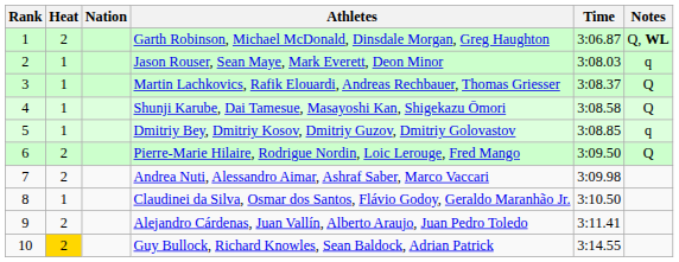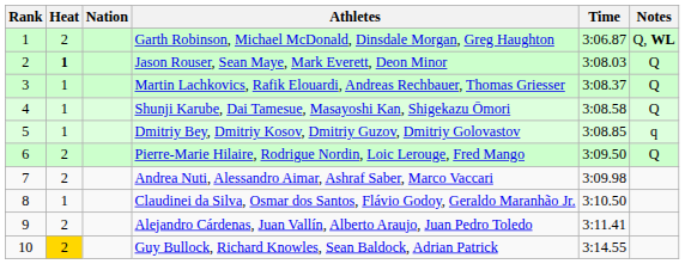 <table class="wikitable sortable" style="text-align:center">
 <tr>
 <th>Rank</th>
 <th>Heat</th>
 <th>Nation</th>
 <th>Athletes</th>
 <th>Time</th>
 <th>Notes</th>
 </tr>
 <tr bgcolor=ccffcc>
 <td>1</td>
 <td>2</td>
 <td align=left></td>
 <td align=left><a href='#'>Garth Robinson</a>, <a href='#'>Michael McDonald</a>, <a href='#'>Dinsdale Morgan</a>, <a href='#'>Greg Haughton</a></td>
 <td>3:06.87</td>
 <td>Q, <strong>WL</strong></td>
 </tr>
 <tr bgcolor=ccffcc>
 <td>2</td>
-<td>1</td>
+<td><strong>1</strong></td>
 <td align=left></td>
 <td align=left><a href='#'>Jason Rouser</a>, <a href='#'>Sean Maye</a>, <a href='#'>Mark Everett</a>, <a href='#'>Deon Minor</a></td>
 <td>3:08.03</td>
-<td>q</td>
+<td>Q</td>
 </tr>
 <tr bgcolor=ccffcc>
 <td>3</td>
 <td>1</td>
 <td align=left></td>
 <td align=left><a href='#'>Martin Lachkovics</a>, <a href='#'>Rafik Elouardi</a>, <a href='#'>Andreas Rechbauer</a>, <a href='#'>Thomas Griesser</a></td>
 <td>3:08.37</td>
 <td>Q</td>
 </tr>
 <tr bgcolor=ddffdd>
 <td>4</td>
 <td>1</td>
 <td align=left></td>
 <td align=left><a href='#'>Shunji Karube</a>, <a href='#'>Dai Tamesue</a>, <a href='#'>Masayoshi Kan</a>, <a href='#'>Shigekazu Ōmori</a></td>
 <td>3:08.58</td>
 <td>Q</td>
 </tr>
 <tr bgcolor=ddffdd>
 <td>5</td>
 <td>1</td>
 <td align=left></td>
 <td align=left><a href='#'>Dmitriy Bey</a>, <a href='#'>Dmitriy Kosov</a>, <a href='#'>Dmitriy Guzov</a>, <a href='#'>Dmitriy Golovastov</a></td>
 <td>3:08.85</td>
 <td>q</td>
 </tr>
 <tr bgcolor=ccffcc>
 <td>6</td>
 <td>2</td>
 <td align=left></td>
 <td align=left><a href='#'>Pierre-Marie Hilaire</a>, <a href='#'>Rodrigue Nordin</a>, <a href='#'>Loic Lerouge</a>, <a href='#'>Fred Mango</a></td>
 <td>3:09.50</td>
 <td>Q</td>
 </tr>
 <tr>
 <td>7</td>
 <td>2</td>
 <td align=left></td>
 <td align=left><a href='#'>Andrea Nuti</a>, <a href='#'>Alessandro Aimar</a>, <a href='#'>Ashraf Saber</a>, <a href='#'>Marco Vaccari</a></td>
 <td>3:09.98</td>
 <td></td>
 </tr>
 <tr>
 <td>8</td>
 <td>1</td>
 <td align=left></td>
 <td align=left><a href='#'>Claudinei da Silva</a>, <a href='#'>Osmar dos Santos</a>, <a href='#'>Flávio Godoy</a>, <a href='#'>Geraldo Maranhão Jr.</a></td>
 <td>3:10.50</td>
 <td></td>
 </tr>
 <tr>
 <td>9</td>
 <td>2</td>
 <td align=left></td>
 <td align=left><a href='#'>Alejandro Cárdenas</a>, <a href='#'>Juan Vallín</a>, <a href='#'>Alberto Araujo</a>, <a href='#'>Juan Pedro Toledo</a></td>
 <td>3:11.41</td>
 <td></td>
 </tr>
 <tr>
 <td>10</td>
 <td style="background: gold;">2</td>
 <td align=left></td>
 <td align=left><a href='#'>Guy Bullock</a>, <a href='#'>Richard Knowles</a>, <a href='#'>Sean Baldock</a>, <a href='#'>Adrian Patrick</a></td>
 <td>3:14.55</td>
 <td></td>
 </tr>
 </table>
